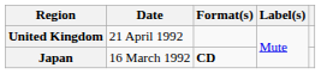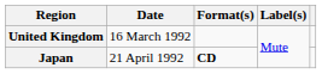 <table class="wikitable plainrowheaders">
 <tr>
 <th scope="col">Region</th>
 <th scope="col">Date</th>
 <th scope="col">Format(s)</th>
 <th scope="col">Label(s)</th>
 <th scope="col"></th>
 </tr>
 <tr>
 <th scope="row">United Kingdom</th>
-<td>21 April 1992</td>
+<td>16 March 1992</td>
 <td></td>
 <td rowspan="2"><a href='#'>Mute</a></td>
 <td></td>
 </tr>
 <tr>
 <th scope="row">Japan</th>
-<td>16 March 1992</td>
+<td>21 April 1992</td>
 <td><strong>CD</strong></td>
 <td></td>
 </tr>
 </table>
